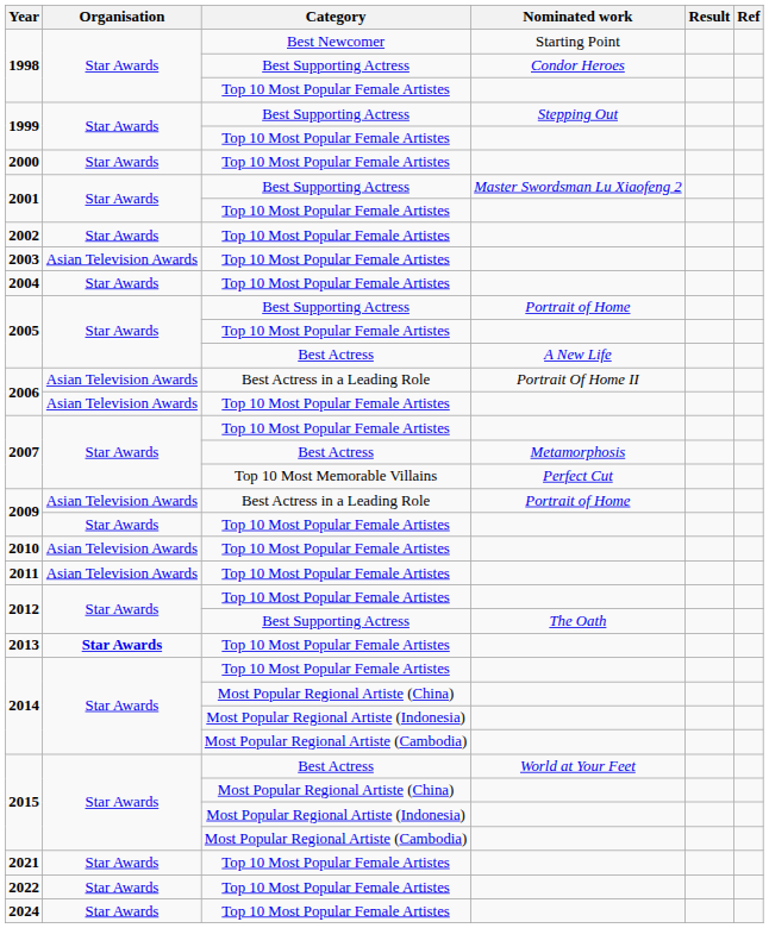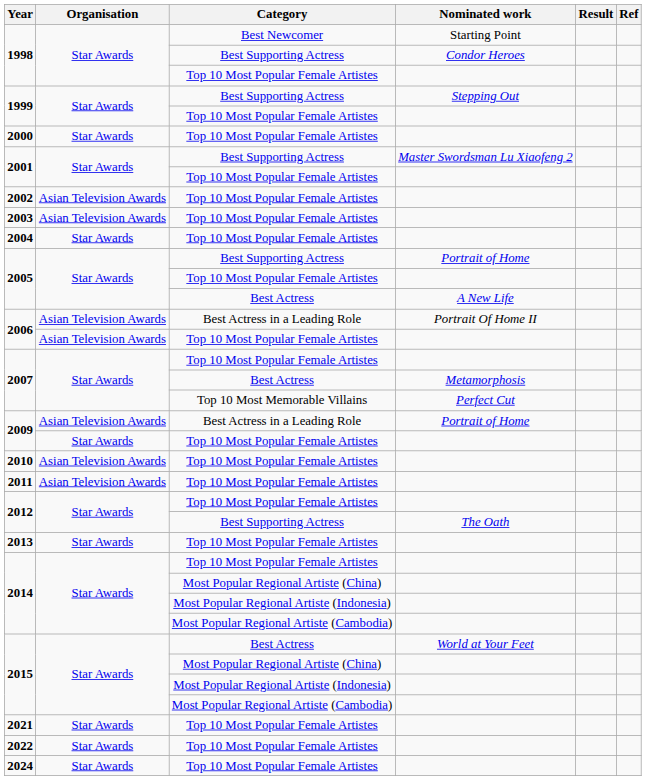 <table class="wikitable sortable" style="text-align: center;">
 <tr>
 <th>Year</th>
 <th>Organisation</th>
 <th>Category</th>
 <th>Nominated work</th>
 <th>Result</th>
 <th class="unsortable">Ref</th>
 </tr>
 <tr>
 <td rowspan="3"><strong>1998</strong></td>
 <td rowspan="3"><a href='#'>Star Awards</a></td>
 <td><a href='#'>Best Newcomer</a></td>
 <td>Starting Point <br> </td>
 <td></td>
 <td></td>
 </tr>
 <tr>
 <td><a href='#'>Best Supporting Actress</a></td>
 <td><em><a href='#'>Condor Heroes</a></em> <br> </td>
 <td></td>
 <td></td>
 </tr>
 <tr>
 <td><a href='#'>Top 10 Most Popular Female Artistes</a></td>
 <td></td>
 <td></td>
 <td></td>
 </tr>
 <tr>
 <td rowspan="2"><strong>1999</strong></td>
 <td rowspan="2"><a href='#'>Star Awards</a></td>
 <td><a href='#'>Best Supporting Actress</a></td>
 <td><em><a href='#'>Stepping Out</a></em> <br> </td>
 <td></td>
 <td></td>
 </tr>
 <tr>
 <td><a href='#'>Top 10 Most Popular Female Artistes</a></td>
 <td></td>
 <td></td>
 <td></td>
 </tr>
 <tr>
 <td><strong>2000</strong></td>
 <td><a href='#'>Star Awards</a></td>
 <td><a href='#'>Top 10 Most Popular Female Artistes</a></td>
 <td></td>
 <td></td>
 <td></td>
 </tr>
 <tr>
 <td rowspan="2"><strong>2001</strong></td>
 <td rowspan="2"><a href='#'>Star Awards</a></td>
 <td><a href='#'>Best Supporting Actress</a></td>
 <td><em><a href='#'>Master Swordsman Lu Xiaofeng 2</a></em><br> </td>
 <td></td>
 <td></td>
 </tr>
 <tr>
 <td><a href='#'>Top 10 Most Popular Female Artistes</a></td>
 <td></td>
 <td></td>
 <td></td>
 </tr>
 <tr>
 <td><strong>2002</strong></td>
-<td><a href='#'>Star Awards</a></td>
+<td><a href='#'>Asian Television Awards</a></td>
 <td><a href='#'>Top 10 Most Popular Female Artistes</a></td>
 <td></td>
 <td></td>
 <td></td>
 </tr>
 <tr>
 <td><strong>2003</strong></td>
 <td><a href='#'>Asian Television Awards</a></td>
 <td><a href='#'>Top 10 Most Popular Female Artistes</a></td>
 <td></td>
 <td></td>
 <td></td>
 </tr>
 <tr>
 <td><strong>2004</strong></td>
 <td><a href='#'>Star Awards</a></td>
 <td><a href='#'>Top 10 Most Popular Female Artistes</a></td>
 <td></td>
 <td></td>
 <td></td>
 </tr>
 <tr>
 <td rowspan="3"><strong>2005</strong></td>
 <td rowspan="3"><a href='#'>Star Awards</a></td>
 <td><a href='#'>Best Supporting Actress</a></td>
 <td><em><a href='#'>Portrait of Home</a></em> <br> </td>
 <td></td>
 <td></td>
 </tr>
 <tr>
 <td><a href='#'>Top 10 Most Popular Female Artistes</a></td>
 <td></td>
 <td></td>
 <td></td>
 </tr>
 <tr>
 <td><a href='#'>Best Actress</a></td>
 <td><em><a href='#'>A New Life</a></em> <br> </td>
 <td></td>
 <td></td>
 </tr>
 <tr>
 <td rowspan="2"><strong>2006</strong></td>
 <td><a href='#'>Asian Television Awards</a></td>
 <td>Best Actress in a Leading Role</td>
 <td><em>Portrait Of Home II</em> <br> </td>
 <td></td>
 <td></td>
 </tr>
 <tr>
 <td><a href='#'>Asian Television Awards</a></td>
 <td><a href='#'>Top 10 Most Popular Female Artistes</a></td>
 <td></td>
 <td></td>
 <td></td>
 </tr>
 <tr>
 <td rowspan="3"><strong>2007</strong></td>
 <td rowspan="3"><a href='#'>Star Awards</a></td>
 <td><a href='#'>Top 10 Most Popular Female Artistes</a></td>
 <td></td>
 <td></td>
 <td></td>
 </tr>
 <tr>
 <td><a href='#'>Best Actress</a></td>
 <td><em><a href='#'>Metamorphosis</a></em> <br> </td>
 <td></td>
 <td></td>
 </tr>
 <tr>
 <td>Top 10 Most Memorable Villains</td>
 <td><em><a href='#'>Perfect Cut</a></em></td>
 <td></td>
 <td></td>
 </tr>
 <tr>
 <td rowspan="2"><strong>2009</strong></td>
 <td><a href='#'>Asian Television Awards</a></td>
 <td>Best Actress in a Leading Role</td>
 <td><em><a href='#'>Portrait of Home</a></em> <br> </td>
 <td></td>
 <td></td>
 </tr>
 <tr>
 <td><a href='#'>Star Awards</a></td>
 <td><a href='#'>Top 10 Most Popular Female Artistes</a></td>
 <td></td>
 <td></td>
 <td></td>
 </tr>
 <tr>
 <td><strong>2010</strong></td>
 <td><a href='#'>Asian Television Awards</a></td>
 <td><a href='#'>Top 10 Most Popular Female Artistes</a></td>
 <td></td>
 <td></td>
 <td></td>
 </tr>
 <tr>
 <td><strong>2011</strong></td>
 <td><a href='#'>Asian Television Awards</a></td>
 <td><a href='#'>Top 10 Most Popular Female Artistes</a></td>
 <td></td>
 <td></td>
 <td></td>
 </tr>
 <tr>
 <td rowspan="2"><strong>2012</strong></td>
 <td rowspan="2"><a href='#'>Star Awards</a></td>
 <td><a href='#'>Top 10 Most Popular Female Artistes</a></td>
 <td></td>
 <td></td>
 <td></td>
 </tr>
 <tr>
 <td><a href='#'>Best Supporting Actress</a></td>
 <td><em><a href='#'>The Oath</a></em><br> </td>
 <td></td>
 <td></td>
 </tr>
 <tr>
 <td><strong>2013</strong></td>
-<td><strong><a href='#'>Star Awards</a></strong></td>
+<td><a href='#'>Star Awards</a></td>
 <td><a href='#'>Top 10 Most Popular Female Artistes</a></td>
 <td></td>
 <td></td>
 <td></td>
 </tr>
 <tr>
 <td rowspan="4"><strong>2014</strong></td>
 <td rowspan="4"><a href='#'>Star Awards</a></td>
 <td><a href='#'>Top 10 Most Popular Female Artistes</a></td>
 <td></td>
 <td></td>
 <td></td>
 </tr>
 <tr>
 <td><a href='#'>Most Popular Regional Artiste</a> (<a href='#'>China</a>)</td>
 <td></td>
 <td></td>
 <td></td>
 </tr>
 <tr>
 <td><a href='#'>Most Popular Regional Artiste</a> (<a href='#'>Indonesia</a>)</td>
 <td></td>
 <td></td>
 <td></td>
 </tr>
 <tr>
 <td><a href='#'>Most Popular Regional Artiste</a> (<a href='#'>Cambodia</a>)</td>
 <td></td>
 <td></td>
 <td></td>
 </tr>
 <tr>
 <td rowspan="4"><strong>2015</strong></td>
 <td rowspan="4"><a href='#'>Star Awards</a></td>
 <td><a href='#'>Best Actress</a></td>
 <td><em><a href='#'>World at Your Feet</a></em> <br> </td>
 <td></td>
 <td></td>
 </tr>
 <tr>
 <td><a href='#'>Most Popular Regional Artiste</a> (<a href='#'>China</a>)</td>
 <td></td>
 <td></td>
 <td></td>
 </tr>
 <tr>
 <td><a href='#'>Most Popular Regional Artiste</a> (<a href='#'>Indonesia</a>)</td>
 <td></td>
 <td></td>
 <td></td>
 </tr>
 <tr>
 <td><a href='#'>Most Popular Regional Artiste</a> (<a href='#'>Cambodia</a>)</td>
 <td></td>
 <td></td>
 <td></td>
 </tr>
 <tr>
 <td><strong>2021</strong></td>
 <td><a href='#'>Star Awards</a></td>
 <td><a href='#'>Top 10 Most Popular Female Artistes</a></td>
 <td></td>
 <td></td>
 <td></td>
 </tr>
 <tr>
 <td><strong>2022</strong></td>
 <td><a href='#'>Star Awards</a></td>
 <td><a href='#'>Top 10 Most Popular Female Artistes</a></td>
 <td></td>
 <td></td>
 <td></td>
 </tr>
 <tr>
 <td><strong>2024</strong></td>
 <td><a href='#'>Star Awards</a></td>
 <td><a href='#'>Top 10 Most Popular Female Artistes</a></td>
 <td></td>
 <td></td>
 <td></td>
 </tr>
 </table>
